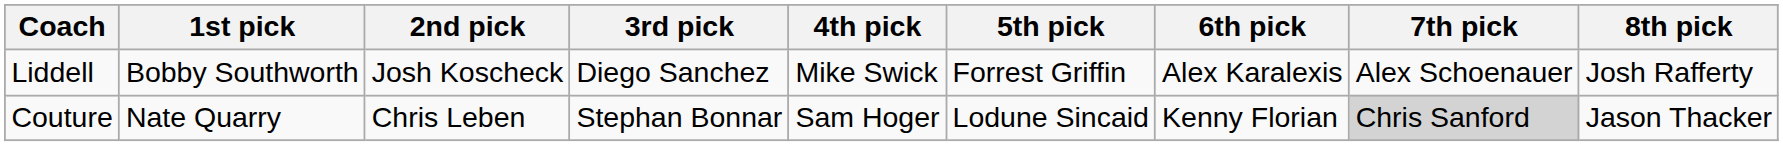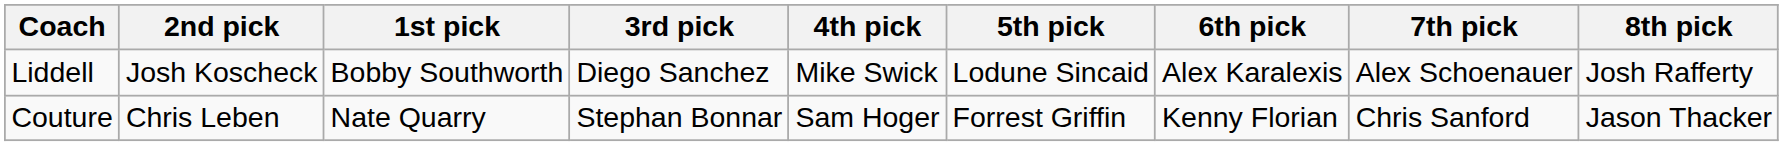 <table class="wikitable">
 <tr>
 <th>Coach</th>
+<th>2nd pick</th>
 <th>1st pick</th>
-<th>2nd pick</th>
 <th>3rd pick</th>
 <th>4th pick</th>
 <th>5th pick</th>
 <th>6th pick</th>
 <th>7th pick</th>
 <th>8th pick</th>
 </tr>
 <tr>
 <td>Liddell</td>
+<td>Josh Koscheck</td>
 <td>Bobby Southworth</td>
-<td>Josh Koscheck</td>
 <td>Diego Sanchez</td>
 <td>Mike Swick</td>
-<td>Forrest Griffin</td>
+<td>Lodune Sincaid</td>
 <td>Alex Karalexis</td>
 <td>Alex Schoenauer</td>
 <td>Josh Rafferty</td>
 </tr>
 <tr>
 <td>Couture</td>
+<td>Chris Leben</td>
 <td>Nate Quarry</td>
-<td>Chris Leben</td>
 <td>Stephan Bonnar</td>
 <td>Sam Hoger</td>
-<td>Lodune Sincaid</td>
+<td>Forrest Griffin</td>
 <td>Kenny Florian</td>
-<td style="background: lightgrey;">Chris Sanford</td>
+<td>Chris Sanford</td>
 <td>Jason Thacker</td>
 </tr>
 </table>
